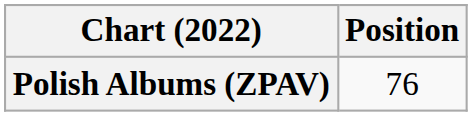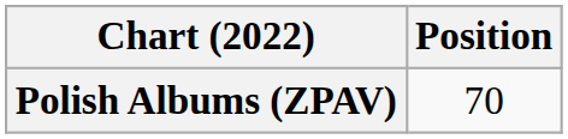 <table class="wikitable plainrowheaders" style="text-align:center">
 <tr>
 <th scope="col">Chart (2022)</th>
 <th scope="col">Position</th>
 </tr>
 <tr>
 <th scope="row">Polish Albums (ZPAV)</th>
-<td>76</td>
+<td>70</td>
 </tr>
 </table>
